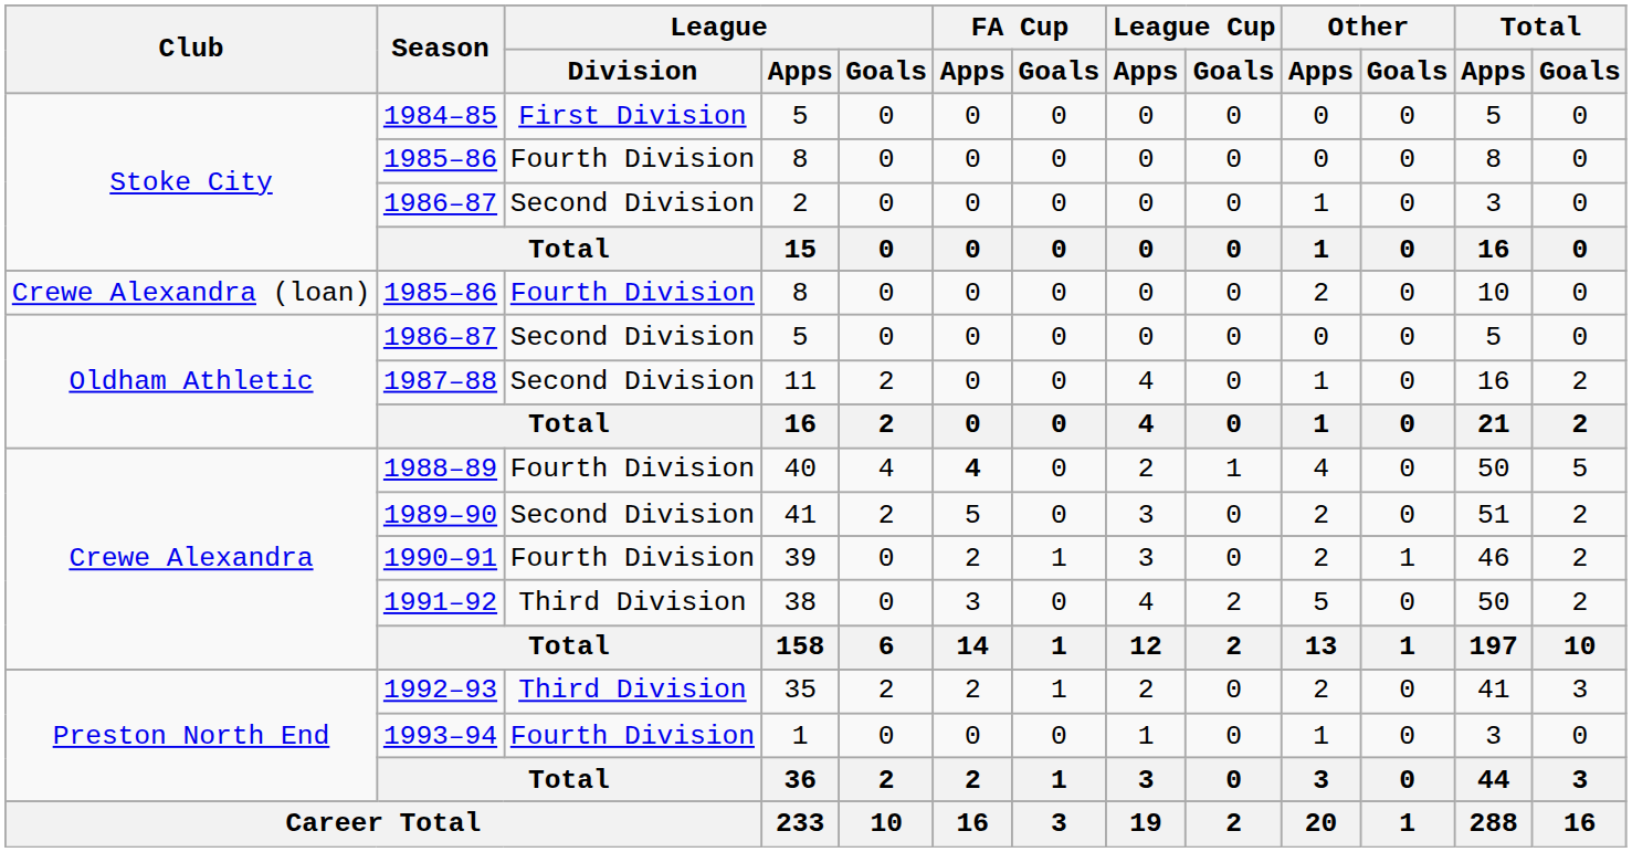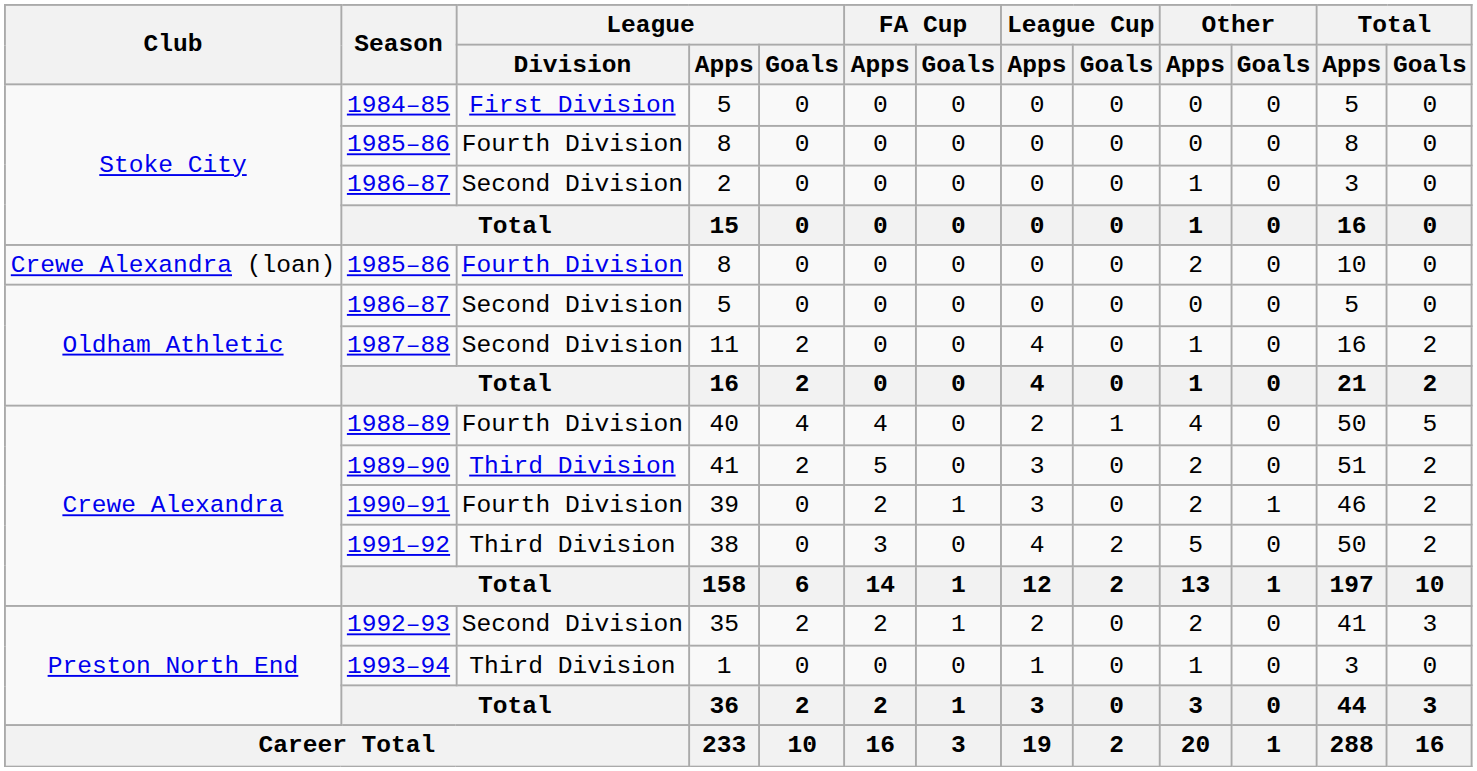 <table class="wikitable" style="text-align: center;">
 <tr>
 <th rowspan="2">Club</th>
 <th rowspan="2">Season</th>
 <th colspan="3">League</th>
 <th colspan="2">FA Cup</th>
 <th colspan="2">League Cup</th>
 <th colspan="2">Other</th>
 <th colspan="2">Total</th>
 </tr>
 <tr>
 <th>Division</th>
 <th>Apps</th>
 <th>Goals</th>
 <th>Apps</th>
 <th>Goals</th>
 <th>Apps</th>
 <th>Goals</th>
 <th>Apps</th>
 <th>Goals</th>
 <th>Apps</th>
 <th>Goals</th>
 </tr>
 <tr>
 <td rowspan="4"><a href='#'>Stoke City</a></td>
 <td><a href='#'>1984–85</a></td>
 <td><a href='#'>First Division</a></td>
 <td>5</td>
 <td>0</td>
 <td>0</td>
 <td>0</td>
 <td>0</td>
 <td>0</td>
 <td>0</td>
 <td>0</td>
 <td>5</td>
 <td>0</td>
 </tr>
 <tr>
 <td><a href='#'>1985–86</a></td>
 <td>Fourth Division</td>
 <td>8</td>
 <td>0</td>
 <td>0</td>
 <td>0</td>
 <td>0</td>
 <td>0</td>
 <td>0</td>
 <td>0</td>
 <td>8</td>
 <td>0</td>
 </tr>
 <tr>
 <td><a href='#'>1986–87</a></td>
 <td>Second Division</td>
 <td>2</td>
 <td>0</td>
 <td>0</td>
 <td>0</td>
 <td>0</td>
 <td>0</td>
 <td>1</td>
 <td>0</td>
 <td>3</td>
 <td>0</td>
 </tr>
 <tr>
 <th colspan="2">Total</th>
 <th>15</th>
 <th>0</th>
 <th>0</th>
 <th>0</th>
 <th>0</th>
 <th>0</th>
 <th>1</th>
 <th>0</th>
 <th>16</th>
 <th>0</th>
 </tr>
 <tr>
 <td><a href='#'>Crewe Alexandra</a> (loan)</td>
 <td><a href='#'>1985–86</a></td>
 <td><a href='#'>Fourth Division</a></td>
 <td>8</td>
 <td>0</td>
 <td>0</td>
 <td>0</td>
 <td>0</td>
 <td>0</td>
 <td>2</td>
 <td>0</td>
 <td>10</td>
 <td>0</td>
 </tr>
 <tr>
 <td rowspan="3"><a href='#'>Oldham Athletic</a></td>
 <td><a href='#'>1986–87</a></td>
 <td>Second Division</td>
 <td>5</td>
 <td>0</td>
 <td>0</td>
 <td>0</td>
 <td>0</td>
 <td>0</td>
 <td>0</td>
 <td>0</td>
 <td>5</td>
 <td>0</td>
 </tr>
 <tr>
 <td><a href='#'>1987–88</a></td>
 <td>Second Division</td>
 <td>11</td>
 <td>2</td>
 <td>0</td>
 <td>0</td>
 <td>4</td>
 <td>0</td>
 <td>1</td>
 <td>0</td>
 <td>16</td>
 <td>2</td>
 </tr>
 <tr>
 <th colspan="2">Total</th>
 <th>16</th>
 <th>2</th>
 <th>0</th>
 <th>0</th>
 <th>4</th>
 <th>0</th>
 <th>1</th>
 <th>0</th>
 <th>21</th>
 <th>2</th>
 </tr>
 <tr>
 <td rowspan="5"><a href='#'>Crewe Alexandra</a></td>
 <td><a href='#'>1988–89</a></td>
 <td>Fourth Division</td>
 <td>40</td>
 <td>4</td>
-<td><strong>4</strong></td>
+<td>4</td>
 <td>0</td>
 <td>2</td>
 <td>1</td>
 <td>4</td>
 <td>0</td>
 <td>50</td>
 <td>5</td>
 </tr>
 <tr>
 <td><a href='#'>1989–90</a></td>
-<td>Second Division</td>
+<td><a href='#'>Third Division</a></td>
 <td>41</td>
 <td>2</td>
 <td>5</td>
 <td>0</td>
 <td>3</td>
 <td>0</td>
 <td>2</td>
 <td>0</td>
 <td>51</td>
 <td>2</td>
 </tr>
 <tr>
 <td><a href='#'>1990–91</a></td>
 <td>Fourth Division</td>
 <td>39</td>
 <td>0</td>
 <td>2</td>
 <td>1</td>
 <td>3</td>
 <td>0</td>
 <td>2</td>
 <td>1</td>
 <td>46</td>
 <td>2</td>
 </tr>
 <tr>
 <td><a href='#'>1991–92</a></td>
 <td>Third Division</td>
 <td>38</td>
 <td>0</td>
 <td>3</td>
 <td>0</td>
 <td>4</td>
 <td>2</td>
 <td>5</td>
 <td>0</td>
 <td>50</td>
 <td>2</td>
 </tr>
 <tr>
 <th colspan="2">Total</th>
 <th>158</th>
 <th>6</th>
 <th>14</th>
 <th>1</th>
 <th>12</th>
 <th>2</th>
 <th>13</th>
 <th>1</th>
 <th>197</th>
 <th>10</th>
 </tr>
 <tr>
 <td rowspan="3"><a href='#'>Preston North End</a></td>
 <td><a href='#'>1992–93</a></td>
-<td><a href='#'>Third Division</a></td>
+<td>Second Division</td>
 <td>35</td>
 <td>2</td>
 <td>2</td>
 <td>1</td>
 <td>2</td>
 <td>0</td>
 <td>2</td>
 <td>0</td>
 <td>41</td>
 <td>3</td>
 </tr>
 <tr>
 <td><a href='#'>1993–94</a></td>
-<td><a href='#'>Fourth Division</a></td>
+<td>Third Division</td>
 <td>1</td>
 <td>0</td>
 <td>0</td>
 <td>0</td>
 <td>1</td>
 <td>0</td>
 <td>1</td>
 <td>0</td>
 <td>3</td>
 <td>0</td>
 </tr>
 <tr>
 <th colspan="2">Total</th>
 <th>36</th>
 <th>2</th>
 <th>2</th>
 <th>1</th>
 <th>3</th>
 <th>0</th>
 <th>3</th>
 <th>0</th>
 <th>44</th>
 <th>3</th>
 </tr>
 <tr>
 <th colspan="3">Career Total</th>
 <th>233</th>
 <th>10</th>
 <th>16</th>
 <th>3</th>
 <th>19</th>
 <th>2</th>
 <th>20</th>
 <th>1</th>
 <th>288</th>
 <th>16</th>
 </tr>
 </table>
